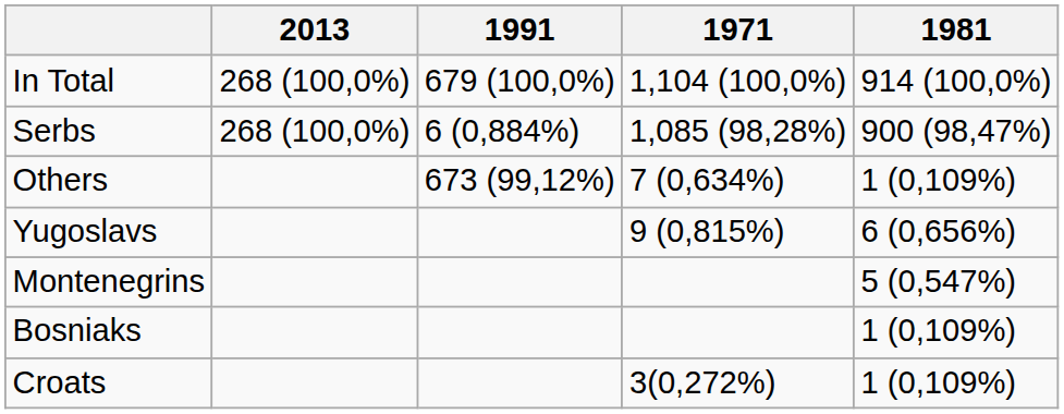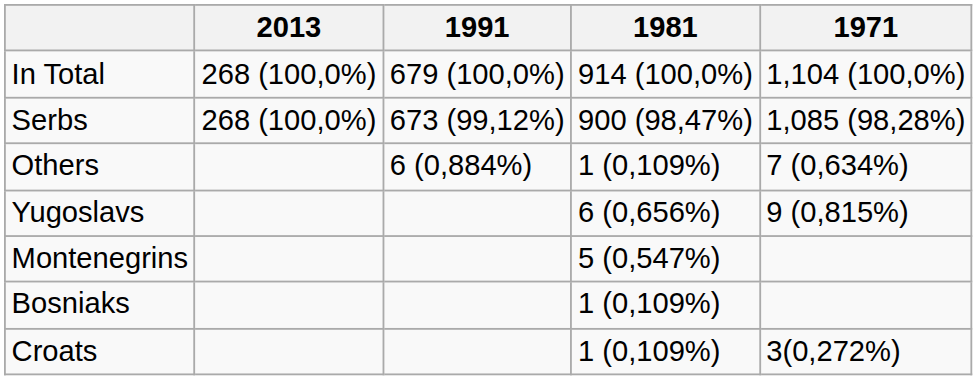 <table class="wikitable">
 <tr>
 <th></th>
 <th>2013 </th>
 <th>1991 </th>
+<th>1981</th>
 <th>1971</th>
-<th>1981</th>
 </tr>
 <tr>
 <td>In Total</td>
 <td>268 (100,0%)</td>
 <td>679 (100,0%)</td>
+<td>914 (100,0%)</td>
 <td>1,104 (100,0%)</td>
-<td>914 (100,0%)</td>
 </tr>
 <tr>
 <td>Serbs</td>
 <td>268 (100,0%)</td>
-<td>6 (0,884%)</td>
+<td>673  (99,12%)</td>
+<td>900 (98,47%)</td>
 <td>1,085 (98,28%)</td>
-<td>900 (98,47%)</td>
 </tr>
 <tr>
 <td>Others</td>
 <td></td>
-<td>673  (99,12%)</td>
+<td>6 (0,884%)</td>
+<td>1 (0,109%)</td>
 <td>7 (0,634%)</td>
-<td>1 (0,109%)</td>
 </tr>
 <tr>
 <td>Yugoslavs</td>
 <td></td>
 <td></td>
+<td>6 (0,656%)</td>
 <td>9 (0,815%)</td>
-<td>6 (0,656%)</td>
 </tr>
 <tr>
 <td>Montenegrins</td>
 <td></td>
 <td></td>
+<td>5 (0,547%)</td>
 <td></td>
-<td>5 (0,547%)</td>
 </tr>
 <tr>
 <td>Bosniaks</td>
 <td></td>
 <td></td>
+<td>1 (0,109%)</td>
 <td></td>
-<td>1 (0,109%)</td>
 </tr>
 <tr>
 <td>Croats</td>
 <td></td>
 <td></td>
+<td>1 (0,109%)</td>
 <td>3(0,272%)</td>
-<td>1 (0,109%)</td>
 </tr>
 </table>
